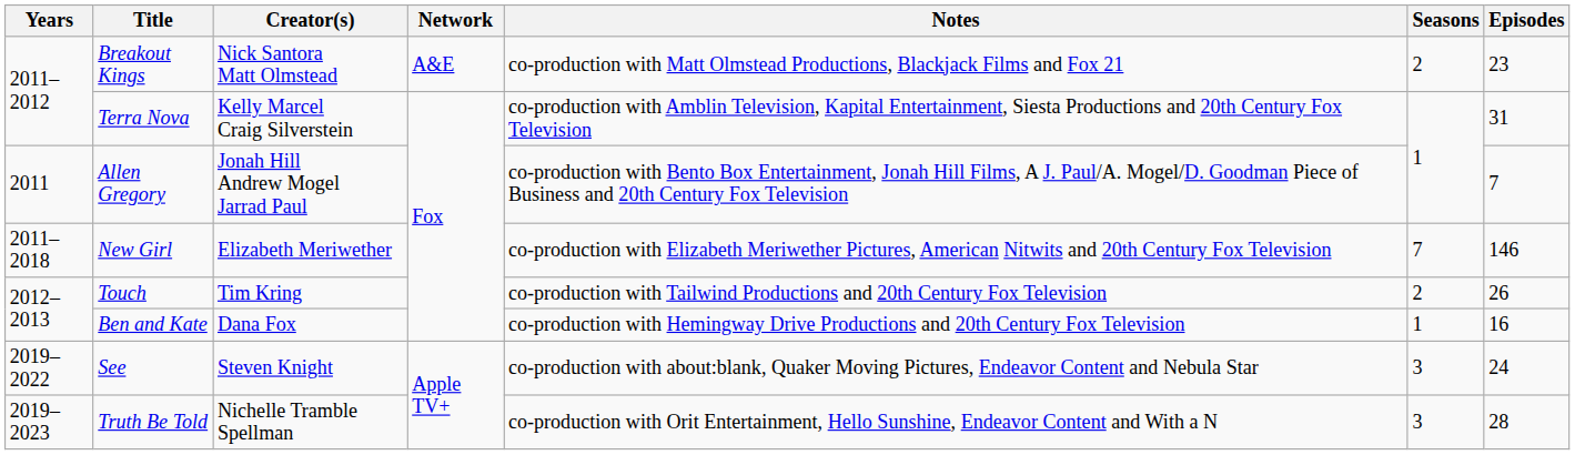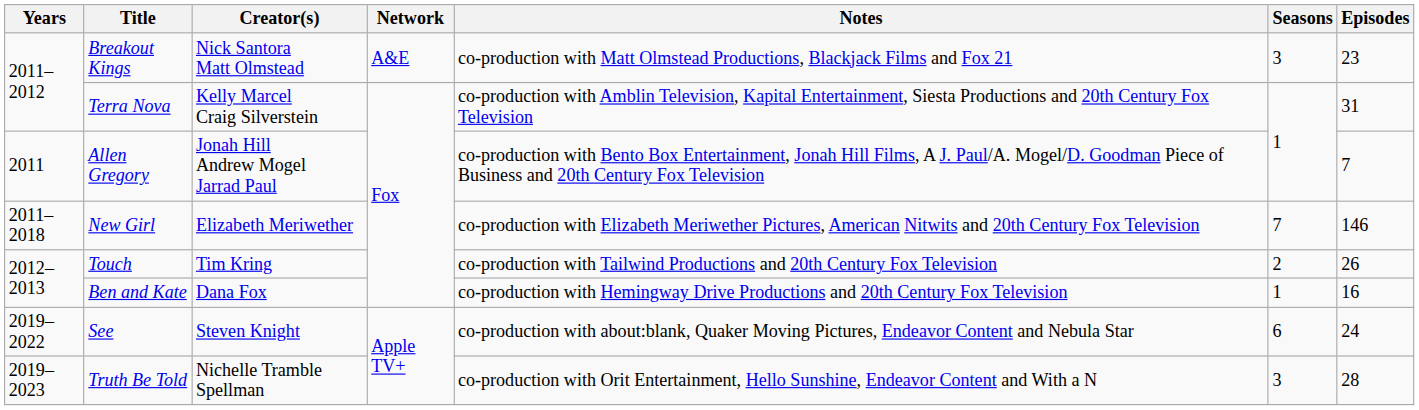 <table class="wikitable sortable">
 <tr>
 <th>Years</th>
 <th>Title</th>
 <th>Creator(s)</th>
 <th>Network</th>
 <th>Notes</th>
 <th>Seasons</th>
 <th>Episodes</th>
 </tr>
 <tr>
 <td rowspan="2">2011–2012</td>
 <td><em><a href='#'>Breakout Kings</a></em></td>
 <td><a href='#'>Nick Santora</a><br><a href='#'>Matt Olmstead</a></td>
 <td><a href='#'>A&E</a></td>
 <td>co-production with <a href='#'>Matt Olmstead Productions</a>, <a href='#'>Blackjack Films</a> and <a href='#'>Fox 21</a></td>
-<td>2</td>
+<td>3</td>
 <td>23</td>
 </tr>
 <tr>
 <td><em><a href='#'>Terra Nova</a></em></td>
 <td><a href='#'>Kelly Marcel</a><br>Craig Silverstein</td>
 <td rowspan="5"><a href='#'>Fox</a></td>
 <td>co-production with <a href='#'>Amblin Television</a>, <a href='#'>Kapital Entertainment</a>, Siesta Productions and <a href='#'>20th Century Fox Television</a></td>
 <td rowspan="2">1</td>
 <td>31</td>
 </tr>
 <tr>
 <td>2011</td>
 <td><em><a href='#'>Allen Gregory</a></em></td>
 <td><a href='#'>Jonah Hill</a><br>Andrew Mogel<br><a href='#'>Jarrad Paul</a></td>
 <td>co-production with <a href='#'>Bento Box Entertainment</a>, <a href='#'>Jonah Hill Films</a>, A <a href='#'>J. Paul</a>/A. Mogel/<a href='#'>D. Goodman</a> Piece of Business and <a href='#'>20th Century Fox Television</a></td>
 <td>7</td>
 </tr>
 <tr>
 <td>2011–2018</td>
 <td><em><a href='#'>New Girl</a></em></td>
 <td><a href='#'>Elizabeth Meriwether</a></td>
 <td>co-production with <a href='#'>Elizabeth Meriwether Pictures</a>, <a href='#'>American</a> <a href='#'>Nitwits</a> and <a href='#'>20th Century Fox Television</a></td>
 <td>7</td>
 <td>146</td>
 </tr>
 <tr>
 <td rowspan="2">2012–2013</td>
 <td><em><a href='#'>Touch</a></em></td>
 <td><a href='#'>Tim Kring</a></td>
 <td>co-production with <a href='#'>Tailwind Productions</a> and <a href='#'>20th Century Fox Television</a></td>
 <td>2</td>
 <td>26</td>
 </tr>
 <tr>
 <td><em><a href='#'>Ben and Kate</a></em></td>
 <td><a href='#'>Dana Fox</a></td>
 <td>co-production with <a href='#'>Hemingway Drive Productions</a> and <a href='#'>20th Century Fox Television</a></td>
 <td>1</td>
 <td>16</td>
 </tr>
 <tr>
 <td>2019–2022</td>
 <td><em><a href='#'>See</a></em></td>
 <td><a href='#'>Steven Knight</a></td>
 <td rowspan="2"><a href='#'>Apple TV+</a></td>
 <td>co-production with about:blank, Quaker Moving Pictures, <a href='#'>Endeavor Content</a> and Nebula Star</td>
-<td>3</td>
+<td>6</td>
 <td>24</td>
 </tr>
 <tr>
 <td>2019–2023</td>
 <td><em><a href='#'>Truth Be Told</a></em></td>
 <td>Nichelle Tramble Spellman</td>
 <td>co-production with Orit Entertainment, <a href='#'>Hello Sunshine</a>, <a href='#'>Endeavor Content</a> and With a N</td>
 <td>3</td>
 <td>28</td>
 </tr>
 </table>
